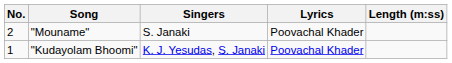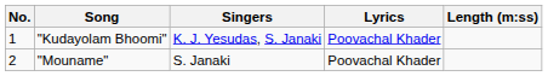 <table class="wikitable" style="font-size:95%;">
 <tr>
 <th>No.</th>
 <th>Song</th>
 <th>Singers</th>
 <th>Lyrics</th>
 <th>Length (m:ss)</th>
 </tr>
 <tr>
+<td>1</td>
+<td>"Kudayolam Bhoomi"</td>
+<td><a href='#'>K. J. Yesudas</a>, <a href='#'>S. Janaki</a></td>
+<td><a href='#'>Poovachal Khader</a></td>
+<td></td>
+</tr>
+<tr>
 <td>2</td>
 <td>"Mouname"</td>
 <td>S. Janaki</td>
 <td>Poovachal Khader</td>
 <td></td>
 </tr>
-<tr>
-<td>1</td>
-<td>"Kudayolam Bhoomi"</td>
-<td><a href='#'>K. J. Yesudas</a>, <a href='#'>S. Janaki</a></td>
-<td><a href='#'>Poovachal Khader</a></td>
-<td></td>
-</tr>
 </table>
